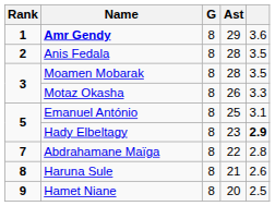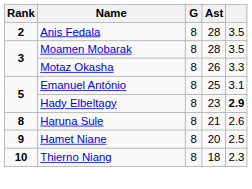 <table class="wikitable" style="font-size:90%;">
 <tr>
 <th width=10px>Rank</th>
 <th width=180px>Name</th>
 <th width=15px>G</th>
 <th width=10px>Ast</th>
 <th width=10px></th>
-</tr>
-<tr align=center>
-<td><strong>1</strong></td>
-<td align=left> <strong><a href='#'>Amr Gendy</a></strong></td>
-<td>8</td>
-<td>29</td>
-<td>3.6</td>
 </tr>
 <tr align=center>
 <td><strong>2</strong></td>
 <td align=left> <a href='#'>Anis Fedala</a></td>
 <td>8</td>
 <td>28</td>
 <td>3.5</td>
 </tr>
 <tr align=center>
 <td rowspan=2><strong>3</strong></td>
 <td align=left> <a href='#'>Moamen Mobarak</a></td>
 <td>8</td>
 <td>28</td>
 <td>3.5</td>
 </tr>
 <tr align=center>
 <td align=left> <a href='#'>Motaz Okasha</a></td>
 <td>8</td>
 <td>26</td>
 <td>3.3</td>
 </tr>
 <tr align=center>
 <td rowspan=2><strong>5</strong></td>
 <td align=left> <a href='#'>Emanuel António</a></td>
 <td>8</td>
 <td>25</td>
 <td>3.1</td>
 </tr>
 <tr align=center>
 <td align=left> <a href='#'>Hady Elbeltagy</a></td>
 <td>8</td>
 <td>23</td>
 <td><strong>2.9</strong></td>
 </tr>
 <tr align=center>
-<td><strong>7</strong></td>
-<td align=left> <a href='#'>Abdrahamane Maïga</a></td>
-<td>8</td>
-<td>22</td>
-<td>2.8</td>
-</tr>
-<tr align=center>
 <td><strong>8</strong></td>
 <td align=left> <a href='#'>Haruna Sule</a></td>
 <td>8</td>
 <td>21</td>
 <td>2.6</td>
 </tr>
 <tr align=center>
 <td><strong>9</strong></td>
 <td align=left> <a href='#'>Hamet Niane</a></td>
 <td>8</td>
 <td>20</td>
 <td>2.5</td>
 </tr>
+<tr align=center>
+<td><strong>10</strong></td>
+<td align=left> <a href='#'>Thierno Niang</a></td>
+<td>8</td>
+<td>18</td>
+<td>2.3</td>
+</tr>
 </table>
